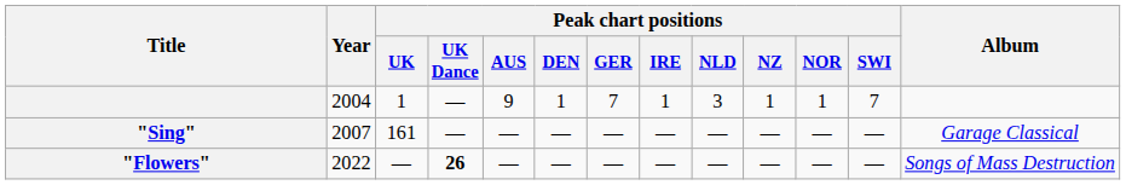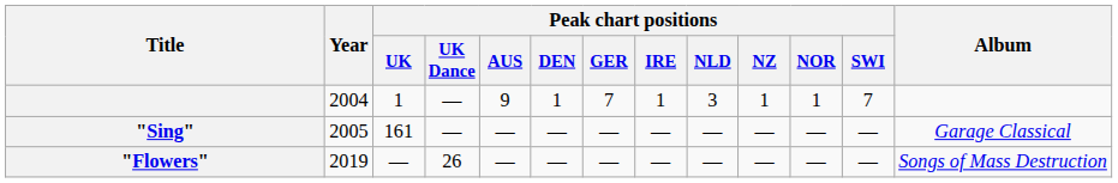 <table class="wikitable plainrowheaders" style="text-align:center;">
 <tr>
 <th scope="col" rowspan="2" style="width:16em;">Title</th>
 <th scope="col" rowspan="2">Year</th>
 <th scope="col" colspan="10">Peak chart positions</th>
 <th scope="col" rowspan="2">Album</th>
 </tr>
 <tr>
 <th scope="col" style="width:2.5em;font-size:90%;"><a href='#'>UK</a><br></th>
 <th scope="col" style="width:2.5em;font-size:90%;"><a href='#'>UK<br>Dance</a><br></th>
 <th scope="col" style="width:2.5em;font-size:90%;"><a href='#'>AUS</a><br></th>
 <th scope="col" style="width:2.5em;font-size:90%;"><a href='#'>DEN</a><br></th>
 <th scope="col" style="width:2.5em;font-size:90%;"><a href='#'>GER</a><br></th>
 <th scope="col" style="width:2.5em;font-size:90%;"><a href='#'>IRE</a><br></th>
 <th scope="col" style="width:2.5em;font-size:90%;"><a href='#'>NLD</a><br></th>
 <th scope="col" style="width:2.5em;font-size:90%;".><a href='#'>NZ</a><br></th>
 <th scope="col" style="width:2.5em;font-size:90%;"><a href='#'>NOR</a><br></th>
 <th scope="col" style="width:2.5em;font-size:90%;"><a href='#'>SWI</a><br></th>
 </tr>
 <tr>
 <th scope="row"><br></th>
 <td>2004</td>
 <td>1</td>
 <td>—</td>
 <td>9</td>
 <td>1</td>
 <td>7</td>
 <td>1</td>
 <td>3</td>
 <td>1</td>
 <td>1</td>
 <td>7</td>
 <td></td>
 </tr>
 <tr>
 <th scope="row">"<a href='#'>Sing</a>"<br></th>
-<td>2007</td>
+<td>2005</td>
 <td>161</td>
 <td>—</td>
 <td>—</td>
 <td>—</td>
 <td>—</td>
 <td>—</td>
 <td>—</td>
 <td>—</td>
 <td>—</td>
 <td>—</td>
 <td><em><a href='#'>Garage Classical</a></em></td>
 </tr>
 <tr>
 <th scope="row">"<a href='#'>Flowers</a>"<br></th>
-<td>2022</td>
+<td>2019</td>
 <td>—</td>
-<td><strong>26</strong></td>
+<td>26</td>
 <td>—</td>
 <td>—</td>
 <td>—</td>
 <td>—</td>
 <td>—</td>
 <td>—</td>
 <td>—</td>
 <td>—</td>
 <td><em><a href='#'>Songs of Mass Destruction</a></em></td>
 </tr>
 </table>
